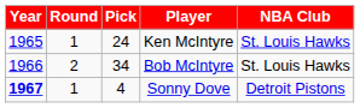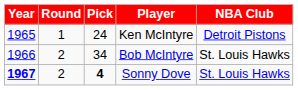 <table class="wikitable">
 <tr>
 <th style="background:red; color:#FFFFFF;">Year</th>
 <th style="background:red; color:#FFFFFF;">Round</th>
 <th style="background:red; color:#FFFFFF;">Pick</th>
 <th style="background:red; color:#FFFFFF;">Player</th>
 <th style="background:red; color:#FFFFFF;">NBA Club</th>
 </tr>
 <tr style="text-align:center;">
 <td><a href='#'>1965</a></td>
 <td>1</td>
 <td>24</td>
 <td>Ken McIntyre</td>
-<td><a href='#'>St. Louis Hawks</a></td>
+<td><a href='#'>Detroit Pistons</a></td>
 </tr>
 <tr style="text-align:center;">
 <td><a href='#'>1966</a></td>
 <td>2</td>
 <td>34</td>
 <td><a href='#'>Bob McIntyre</a></td>
 <td>St. Louis Hawks</td>
 </tr>
 <tr style="text-align:center;">
 <td><strong><a href='#'>1967</a></strong></td>
-<td>1</td>
-<td>4</td>
+<td>2</td>
+<td><strong>4</strong></td>
 <td><a href='#'>Sonny Dove</a></td>
-<td><a href='#'>Detroit Pistons</a></td>
+<td><a href='#'>St. Louis Hawks</a></td>
 </tr>
 </table>
